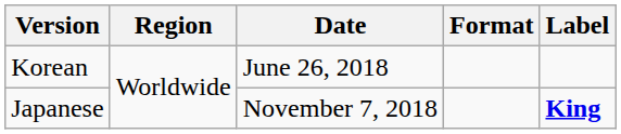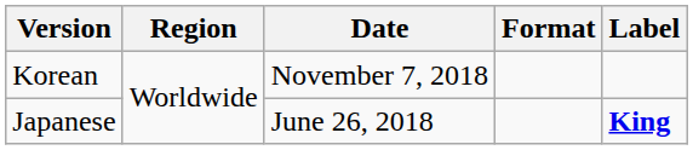 <table class = "wikitable plainrowheaders">
 <tr>
 <th>Version</th>
 <th>Region</th>
 <th>Date</th>
 <th>Format</th>
 <th>Label</th>
 </tr>
 <tr>
 <td>Korean</td>
 <td rowspan="2">Worldwide</td>
-<td>June 26, 2018</td>
+<td>November 7, 2018</td>
 <td></td>
 <td></td>
 </tr>
 <tr>
 <td>Japanese</td>
-<td>November 7, 2018</td>
+<td>June 26, 2018</td>
 <td></td>
 <td><strong><a href='#'>King</a></strong></td>
 </tr>
 </table>
